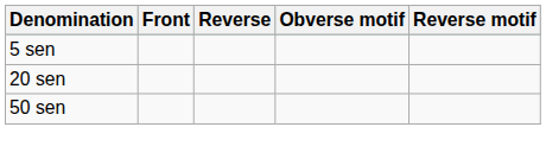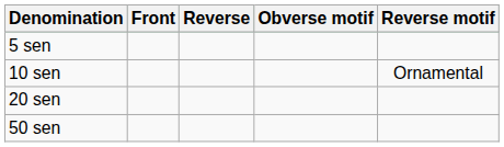 <table class="wikitable">
 <tr style="background:#2E8B57;">
 <th>Denomination</th>
 <th>Front</th>
 <th>Reverse</th>
 <th>Obverse motif</th>
 <th>Reverse motif</th>
 </tr>
 <tr>
 <td>5 sen<br></td>
 <td></td>
 <td></td>
 <td></td>
 <td></td>
 </tr>
 <tr>
+<td>10 sen</td>
+<td></td>
+<td></td>
+<td></td>
+<td align=center>Ornamental</td>
+</tr>
+<tr>
 <td>20 sen</td>
 <td></td>
 <td></td>
 <td></td>
 <td></td>
 </tr>
 <tr>
 <td>50 sen</td>
 <td></td>
 <td></td>
 <td></td>
 <td></td>
 </tr>
 </table>
